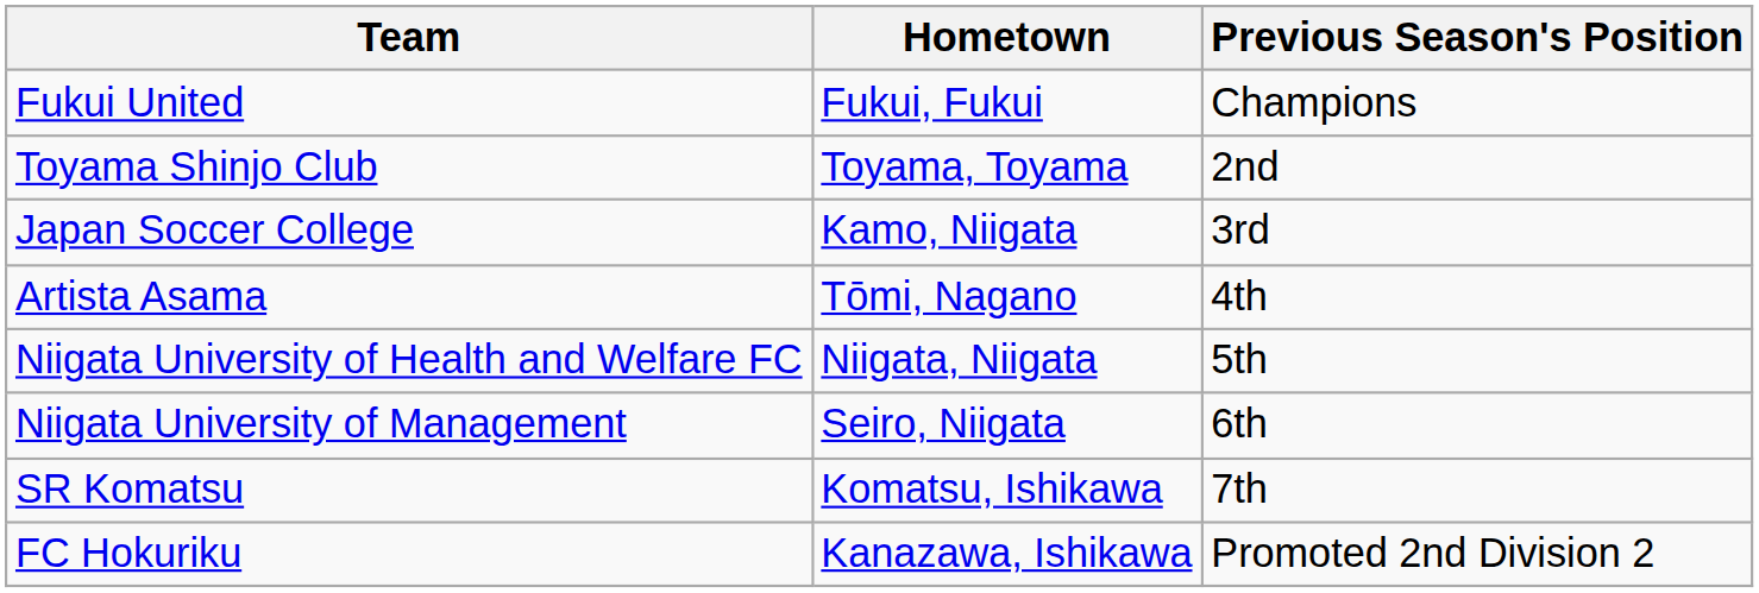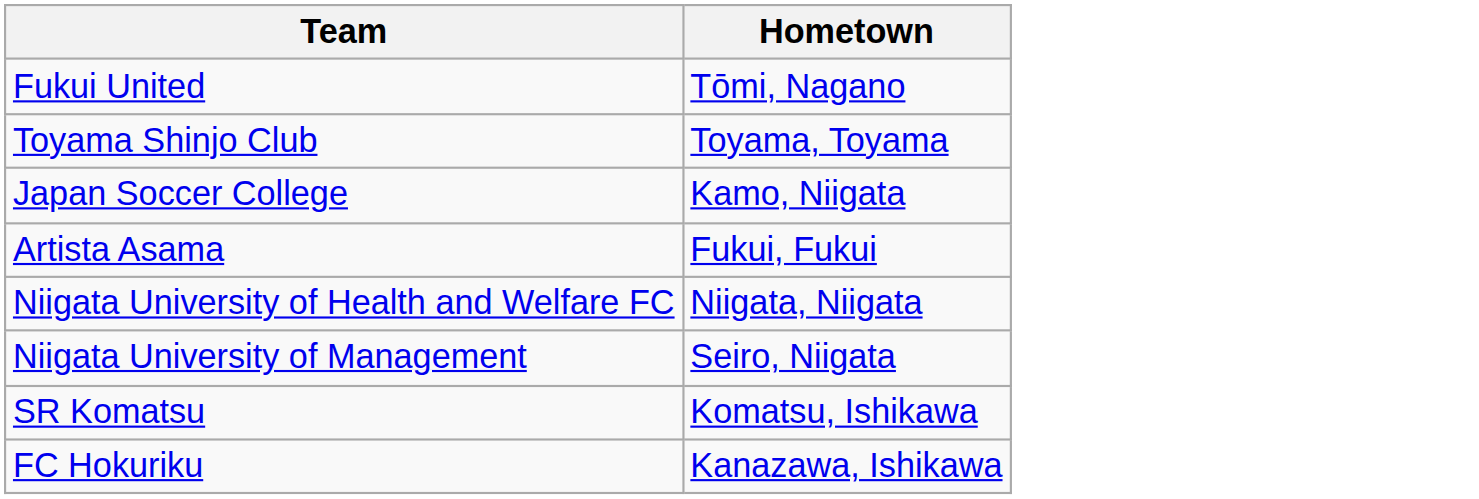 <table class="wikitable">
 <tr>
 <th>Team</th>
 <th>Hometown</th>
-<th>Previous Season's Position</th>
 </tr>
 <tr>
 <td><a href='#'>Fukui United</a></td>
-<td><a href='#'>Fukui, Fukui</a></td>
-<td>Champions</td>
+<td><a href='#'>Tōmi, Nagano</a></td>
 </tr>
 <tr>
 <td><a href='#'>Toyama Shinjo Club</a></td>
 <td><a href='#'>Toyama, Toyama</a></td>
-<td>2nd</td>
 </tr>
 <tr>
 <td><a href='#'>Japan Soccer College</a></td>
 <td><a href='#'>Kamo, Niigata</a></td>
-<td>3rd</td>
 </tr>
 <tr>
 <td><a href='#'>Artista Asama</a></td>
-<td><a href='#'>Tōmi, Nagano</a></td>
-<td>4th</td>
+<td><a href='#'>Fukui, Fukui</a></td>
 </tr>
 <tr>
 <td><a href='#'>Niigata University of Health and Welfare FC</a></td>
 <td><a href='#'>Niigata, Niigata</a></td>
-<td>5th</td>
 </tr>
 <tr>
 <td><a href='#'>Niigata University of Management</a></td>
 <td><a href='#'>Seiro, Niigata</a></td>
-<td>6th</td>
 </tr>
 <tr>
 <td><a href='#'>SR Komatsu</a></td>
 <td><a href='#'>Komatsu, Ishikawa</a></td>
-<td>7th</td>
 </tr>
 <tr>
 <td><a href='#'>FC Hokuriku</a> </td>
 <td><a href='#'>Kanazawa, Ishikawa</a></td>
-<td>Promoted 2nd Division 2</td>
 </tr>
 </table>
